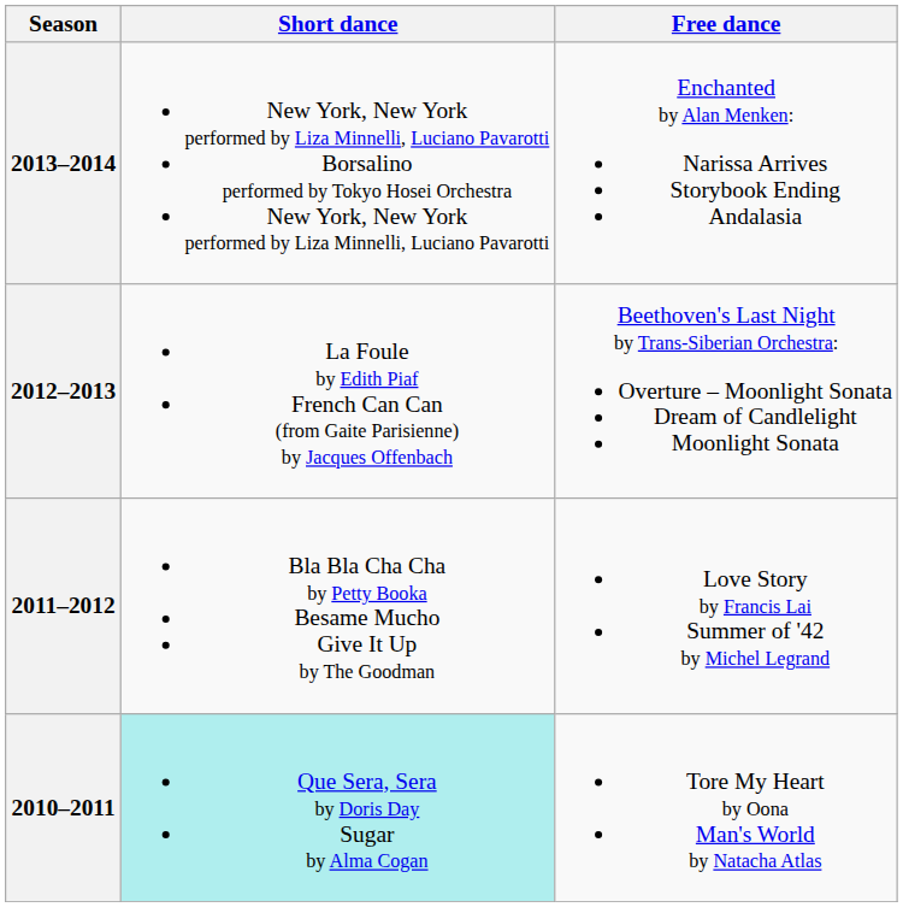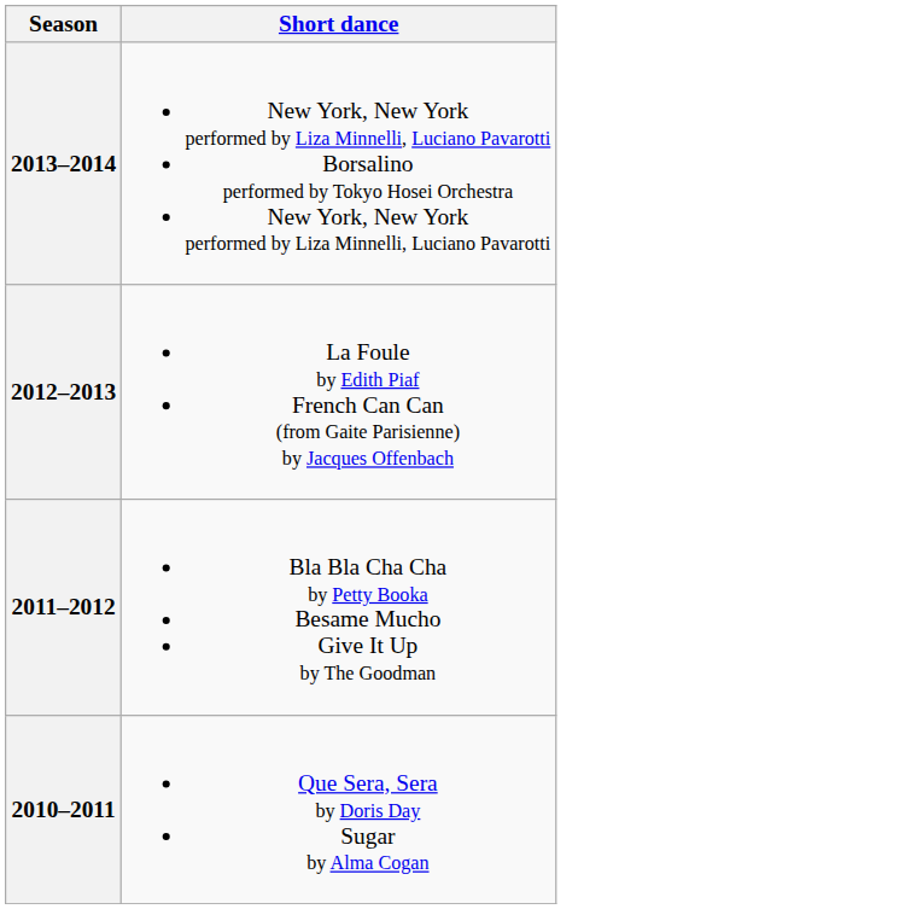 <table class="wikitable" style="text-align:center">
 <tr>
 <th>Season</th>
 <th><a href='#'>Short dance</a></th>
-<th><a href='#'>Free dance</a></th>
 </tr>
 <tr>
 <th>2013–2014 <br></th>
 <td><br><ul><li>New York, New York <br><small> performed by <a href='#'>Liza Minnelli</a>, <a href='#'>Luciano Pavarotti</a> </small></li><li>Borsalino <br><small> performed by Tokyo Hosei Orchestra </small></li><li>New York, New York <br><small> performed by Liza Minnelli, Luciano Pavarotti </small></li></ul></td>
-<td><a href='#'>Enchanted</a> <br><small> by <a href='#'>Alan Menken</a>: </small><br><ul><li>Narissa Arrives</li><li>Storybook Ending</li><li>Andalasia</li></ul></td>
 </tr>
 <tr>
 <th>2012–2013 <br></th>
 <td><br><ul><li>La Foule <br><small> by <a href='#'>Edith Piaf</a> </small></li><li>French Can Can <br><small> (from Gaite Parisienne) <br> by <a href='#'>Jacques Offenbach</a> </small></li></ul></td>
-<td><a href='#'>Beethoven's Last Night</a> <br><small> by <a href='#'>Trans-Siberian Orchestra</a>: </small><br><ul><li>Overture – Moonlight Sonata</li><li>Dream of Candlelight</li><li>Moonlight Sonata</li></ul></td>
 </tr>
 <tr>
 <th>2011–2012 <br></th>
 <td><br><ul><li>Bla Bla Cha Cha <br><small> by <a href='#'>Petty Booka</a> </small></li><li>Besame Mucho</li><li>Give It Up <br><small> by The Goodman </small></li></ul></td>
-<td><br><ul><li>Love Story <br><small> by <a href='#'>Francis Lai</a> </small></li><li>Summer of '42 <br><small> by <a href='#'>Michel Legrand</a> </small></li></ul></td>
 </tr>
 <tr>
 <th>2010–2011 <br></th>
-<td style="background: paleturquoise;"><br><ul><li><a href='#'>Que Sera, Sera</a> <br><small> by <a href='#'>Doris Day</a> </small></li><li>Sugar <br><small> by <a href='#'>Alma Cogan</a> </small></li></ul></td>
-<td><br><ul><li>Tore My Heart <br><small> by Oona </small></li><li><a href='#'>Man's World</a> <br><small> by <a href='#'>Natacha Atlas</a> </small></li></ul></td>
+<td><br><ul><li><a href='#'>Que Sera, Sera</a> <br><small> by <a href='#'>Doris Day</a> </small></li><li>Sugar <br><small> by <a href='#'>Alma Cogan</a> </small></li></ul></td>
 </tr>
 </table>
